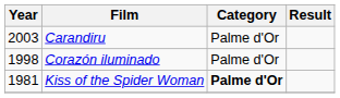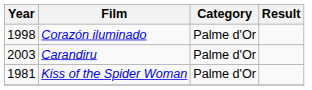 <table class="wikitable">
 <tr>
 <th>Year</th>
 <th>Film</th>
 <th>Category</th>
 <th>Result</th>
 </tr>
 <tr>
+<td>1998</td>
+<td><em><a href='#'>Corazón iluminado</a></em></td>
+<td>Palme d'Or</td>
+<td></td>
+</tr>
+<tr>
 <td>2003</td>
 <td><em><a href='#'>Carandiru</a></em></td>
 <td>Palme d'Or</td>
 <td></td>
 </tr>
 <tr>
-<td>1998</td>
-<td><em><a href='#'>Corazón iluminado</a></em></td>
-<td>Palme d'Or</td>
-<td></td>
-</tr>
-<tr>
 <td>1981</td>
 <td><em><a href='#'>Kiss of the Spider Woman</a></em></td>
-<td><strong>Palme d'Or</strong></td>
+<td>Palme d'Or</td>
 <td></td>
 </tr>
 <tr>
 </tr>
 </table>
